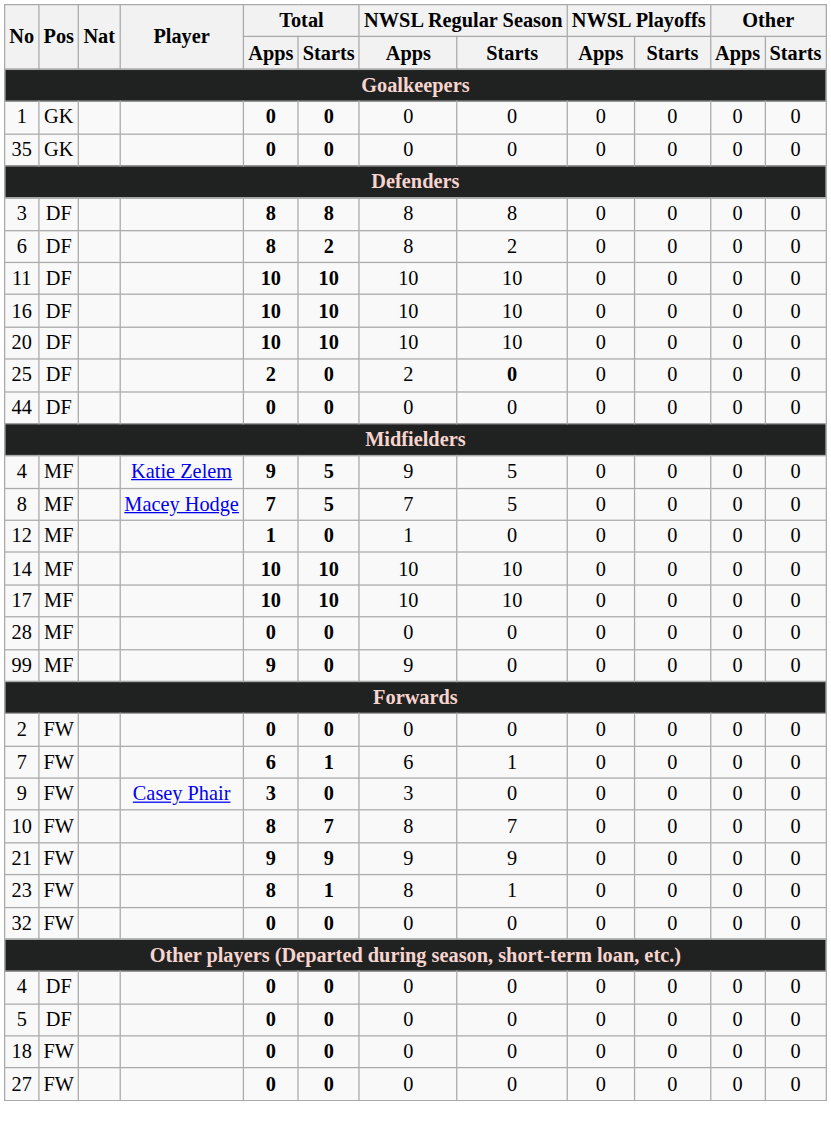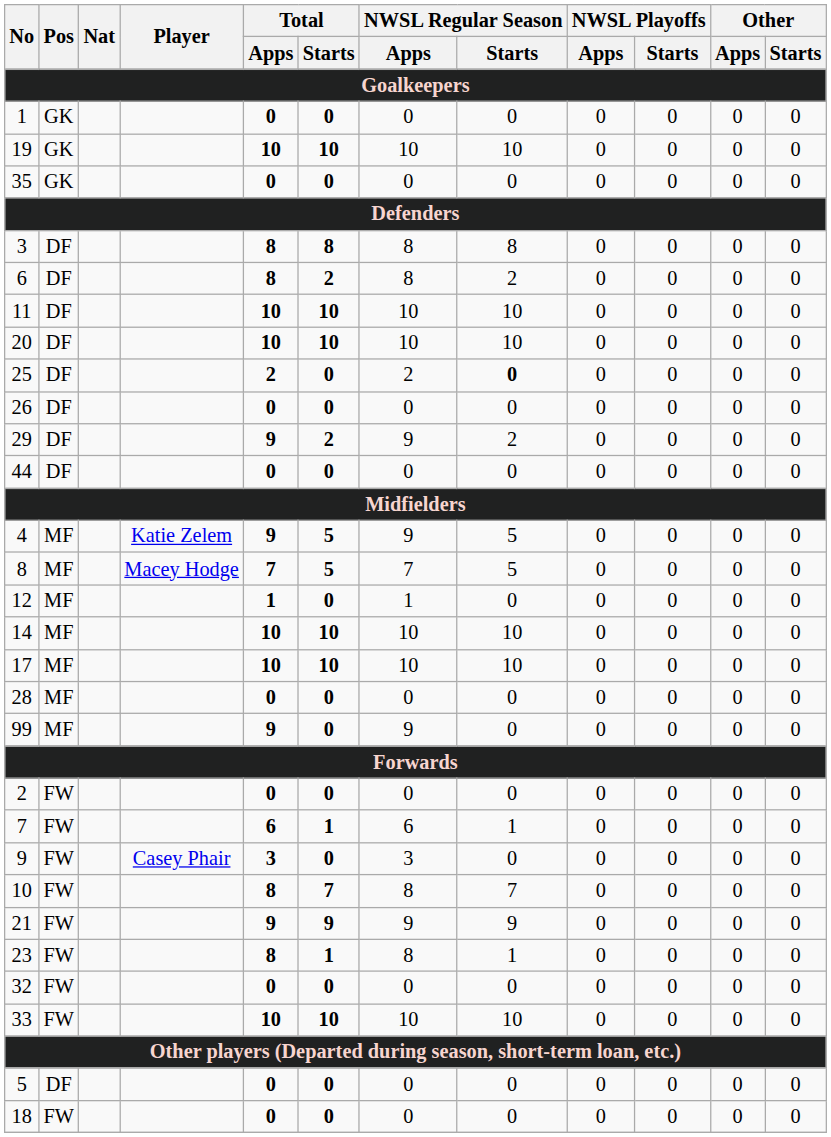 <table class="wikitable sortable" style="text-align:center">
 <tr>
 <th rowspan="2">No</th>
 <th rowspan="2">Pos</th>
 <th rowspan="2">Nat</th>
 <th rowspan="2">Player</th>
 <th colspan="2">Total</th>
 <th colspan="2">NWSL Regular Season</th>
 <th colspan="2">NWSL Playoffs</th>
 <th colspan="2">Other</th>
 </tr>
 <tr>
 <th>Apps</th>
 <th>Starts</th>
 <th>Apps</th>
 <th>Starts</th>
 <th>Apps</th>
 <th>Starts</th>
 <th>Apps</th>
 <th>Starts</th>
 </tr>
 <tr>
 <th colspan="12" style="background:#202121; color:#F7D5CF; text-align:center;">Goalkeepers</th>
 </tr>
 <tr>
 <td>1</td>
 <td>GK</td>
 <td></td>
 <td></td>
 <td><strong>0</strong></td>
 <td><strong>0</strong></td>
 <td>0</td>
 <td>0</td>
+<td>0</td>
+<td>0</td>
+<td>0</td>
+<td>0</td>
+</tr>
+<tr>
+<td>19</td>
+<td>GK</td>
+<td></td>
+<td></td>
+<td><strong>10</strong></td>
+<td><strong>10</strong></td>
+<td>10</td>
+<td>10</td>
 <td>0</td>
 <td>0</td>
 <td>0</td>
 <td>0</td>
 </tr>
 <tr>
 <td>35</td>
 <td>GK</td>
 <td></td>
 <td></td>
 <td><strong>0</strong></td>
 <td><strong>0</strong></td>
 <td>0</td>
 <td>0</td>
 <td>0</td>
 <td>0</td>
 <td>0</td>
 <td>0</td>
 </tr>
 <tr>
 <th colspan="12" style="background:#202121; color:#F7D5CF; text-align:center;">Defenders</th>
 </tr>
 <tr>
 <td>3</td>
 <td>DF</td>
 <td></td>
 <td></td>
 <td><strong>8</strong></td>
 <td><strong>8</strong></td>
 <td>8</td>
 <td>8</td>
 <td>0</td>
 <td>0</td>
 <td>0</td>
 <td>0</td>
 </tr>
 <tr>
 <td>6</td>
 <td>DF</td>
 <td></td>
 <td></td>
 <td><strong>8</strong></td>
 <td><strong>2</strong></td>
 <td>8</td>
 <td>2</td>
 <td>0</td>
 <td>0</td>
 <td>0</td>
 <td>0</td>
 </tr>
 <tr>
 <td>11</td>
 <td>DF</td>
 <td></td>
 <td></td>
 <td><strong>10</strong></td>
 <td><strong>10</strong></td>
 <td>10</td>
 <td>10</td>
 <td>0</td>
 <td>0</td>
 <td>0</td>
 <td>0</td>
 </tr>
 <tr>
-<td>16</td>
-<td>DF</td>
-<td></td>
-<td></td>
-<td><strong>10</strong></td>
-<td><strong>10</strong></td>
-<td>10</td>
-<td>10</td>
-<td>0</td>
-<td>0</td>
-<td>0</td>
-<td>0</td>
-</tr>
-<tr>
 <td>20</td>
 <td>DF</td>
 <td></td>
 <td></td>
 <td><strong>10</strong></td>
 <td><strong>10</strong></td>
 <td>10</td>
 <td>10</td>
 <td>0</td>
 <td>0</td>
 <td>0</td>
 <td>0</td>
 </tr>
 <tr>
 <td>25</td>
 <td>DF</td>
 <td></td>
 <td></td>
 <td><strong>2</strong></td>
 <td><strong>0</strong></td>
 <td>2</td>
 <td><strong>0</strong></td>
+<td>0</td>
+<td>0</td>
+<td>0</td>
+<td>0</td>
+</tr>
+<tr>
+<td>26</td>
+<td>DF</td>
+<td></td>
+<td></td>
+<td><strong>0</strong></td>
+<td><strong>0</strong></td>
+<td>0</td>
+<td>0</td>
+<td>0</td>
+<td>0</td>
+<td>0</td>
+<td>0</td>
+</tr>
+<tr>
+<td>29</td>
+<td>DF</td>
+<td></td>
+<td></td>
+<td><strong>9</strong></td>
+<td><strong>2</strong></td>
+<td>9</td>
+<td>2</td>
 <td>0</td>
 <td>0</td>
 <td>0</td>
 <td>0</td>
 </tr>
 <tr>
 <td>44</td>
 <td>DF</td>
 <td></td>
 <td></td>
 <td><strong>0</strong></td>
 <td><strong>0</strong></td>
 <td>0</td>
 <td>0</td>
 <td>0</td>
 <td>0</td>
 <td>0</td>
 <td>0</td>
 </tr>
 <tr>
 <th colspan="12" style="background:#202121; color:#F7D5CF; text-align:center;">Midfielders</th>
 </tr>
 <tr>
 <td>4</td>
 <td>MF</td>
 <td></td>
 <td><a href='#'>Katie Zelem</a></td>
 <td><strong>9</strong></td>
 <td><strong>5</strong></td>
 <td>9</td>
 <td>5</td>
 <td>0</td>
 <td>0</td>
 <td>0</td>
 <td>0</td>
 </tr>
 <tr>
 <td>8</td>
 <td>MF</td>
 <td></td>
 <td><a href='#'>Macey Hodge</a></td>
 <td><strong>7</strong></td>
 <td><strong>5</strong></td>
 <td>7</td>
 <td>5</td>
 <td>0</td>
 <td>0</td>
 <td>0</td>
 <td>0</td>
 </tr>
 <tr>
 <td>12</td>
 <td>MF</td>
 <td></td>
 <td></td>
 <td><strong>1</strong></td>
 <td><strong>0</strong></td>
 <td>1</td>
 <td>0</td>
 <td>0</td>
 <td>0</td>
 <td>0</td>
 <td>0</td>
 </tr>
 <tr>
 <td>14</td>
 <td>MF</td>
 <td></td>
 <td></td>
 <td><strong>10</strong></td>
 <td><strong>10</strong></td>
 <td>10</td>
 <td>10</td>
 <td>0</td>
 <td>0</td>
 <td>0</td>
 <td>0</td>
 </tr>
 <tr>
 <td>17</td>
 <td>MF</td>
 <td></td>
 <td></td>
 <td><strong>10</strong></td>
 <td><strong>10</strong></td>
 <td>10</td>
 <td>10</td>
 <td>0</td>
 <td>0</td>
 <td>0</td>
 <td>0</td>
 </tr>
 <tr>
 <td>28</td>
 <td>MF</td>
 <td></td>
 <td></td>
 <td><strong>0</strong></td>
 <td><strong>0</strong></td>
 <td>0</td>
 <td>0</td>
 <td>0</td>
 <td>0</td>
 <td>0</td>
 <td>0</td>
 </tr>
 <tr>
 <td>99</td>
 <td>MF</td>
 <td></td>
 <td></td>
 <td><strong>9</strong></td>
 <td><strong>0</strong></td>
 <td>9</td>
 <td>0</td>
 <td>0</td>
 <td>0</td>
 <td>0</td>
 <td>0</td>
 </tr>
 <tr>
 <th colspan="12" style="background:#202121; color:#F7D5CF; text-align:center;">Forwards</th>
 </tr>
 <tr>
 <td>2</td>
 <td>FW</td>
 <td></td>
 <td></td>
 <td><strong>0</strong></td>
 <td><strong>0</strong></td>
 <td>0</td>
 <td>0</td>
 <td>0</td>
 <td>0</td>
 <td>0</td>
 <td>0</td>
 </tr>
 <tr>
 <td>7</td>
 <td>FW</td>
 <td></td>
 <td></td>
 <td><strong>6</strong></td>
 <td><strong>1</strong></td>
 <td>6</td>
 <td>1</td>
 <td>0</td>
 <td>0</td>
 <td>0</td>
 <td>0</td>
 </tr>
 <tr>
 <td>9</td>
 <td>FW</td>
 <td></td>
 <td><a href='#'>Casey Phair</a></td>
 <td><strong>3</strong></td>
 <td><strong>0</strong></td>
 <td>3</td>
 <td>0</td>
 <td>0</td>
 <td>0</td>
 <td>0</td>
 <td>0</td>
 </tr>
 <tr>
 <td>10</td>
 <td>FW</td>
 <td></td>
 <td></td>
 <td><strong>8</strong></td>
 <td><strong>7</strong></td>
 <td>8</td>
 <td>7</td>
 <td>0</td>
 <td>0</td>
 <td>0</td>
 <td>0</td>
 </tr>
 <tr>
 <td>21</td>
 <td>FW</td>
 <td></td>
 <td></td>
 <td><strong>9</strong></td>
 <td><strong>9</strong></td>
 <td>9</td>
 <td>9</td>
 <td>0</td>
 <td>0</td>
 <td>0</td>
 <td>0</td>
 </tr>
 <tr>
 <td>23</td>
 <td>FW</td>
 <td></td>
 <td></td>
 <td><strong>8</strong></td>
 <td><strong>1</strong></td>
 <td>8</td>
 <td>1</td>
 <td>0</td>
 <td>0</td>
 <td>0</td>
 <td>0</td>
 </tr>
 <tr>
 <td>32</td>
 <td>FW</td>
 <td></td>
 <td></td>
 <td><strong>0</strong></td>
 <td><strong>0</strong></td>
 <td>0</td>
 <td>0</td>
 <td>0</td>
 <td>0</td>
 <td>0</td>
 <td>0</td>
 </tr>
 <tr>
-<th colspan="12" style="background:#202121; color:#F7D5CF; text-align:center;">Other players (Departed during season, short-term loan, etc.)</th>
-</tr>
-<tr>
-<td>4</td>
-<td>DF</td>
+<td>33</td>
+<td>FW</td>
 <td></td>
 <td></td>
-<td><strong>0</strong></td>
-<td><strong>0</strong></td>
+<td><strong>10</strong></td>
+<td><strong>10</strong></td>
+<td>10</td>
+<td>10</td>
 <td>0</td>
 <td>0</td>
 <td>0</td>
 <td>0</td>
-<td>0</td>
-<td>0</td>
+</tr>
+<tr>
+<th colspan="12" style="background:#202121; color:#F7D5CF; text-align:center;">Other players (Departed during season, short-term loan, etc.)</th>
 </tr>
 <tr>
 <td>5</td>
 <td>DF</td>
 <td></td>
 <td></td>
 <td><strong>0</strong></td>
 <td><strong>0</strong></td>
 <td>0</td>
 <td>0</td>
 <td>0</td>
 <td>0</td>
 <td>0</td>
 <td>0</td>
 </tr>
 <tr>
 <td>18</td>
 <td>FW</td>
 <td></td>
 <td></td>
 <td><strong>0</strong></td>
 <td><strong>0</strong></td>
 <td>0</td>
 <td>0</td>
 <td>0</td>
 <td>0</td>
 <td>0</td>
 <td>0</td>
 </tr>
 <tr>
-<td>27</td>
-<td>FW</td>
-<td></td>
-<td></td>
-<td><strong>0</strong></td>
-<td><strong>0</strong></td>
-<td>0</td>
-<td>0</td>
-<td>0</td>
-<td>0</td>
-<td>0</td>
-<td>0</td>
-</tr>
-<tr>
 </tr>
 </table>
